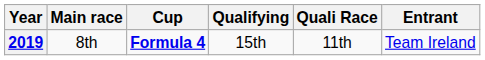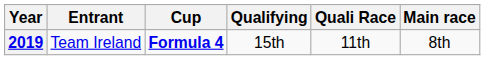 <table class="wikitable" style="text-align:center; font-size:90%">
 <tr>
 <th>Year</th>
-<th>Main race</th>
+<th>Entrant</th>
 <th>Cup</th>
 <th>Qualifying</th>
 <th>Quali Race</th>
-<th>Entrant</th>
+<th>Main race</th>
 </tr>
 <tr>
 <th><a href='#'>2019</a></th>
-<td>8th</td>
+<td> <a href='#'>Team Ireland</a></td>
 <td><a href='#'><strong><span>Formula 4</span></strong></a></td>
 <td>15th</td>
 <td>11th</td>
-<td> <a href='#'>Team Ireland</a></td>
+<td>8th</td>
 </tr>
 </table>
